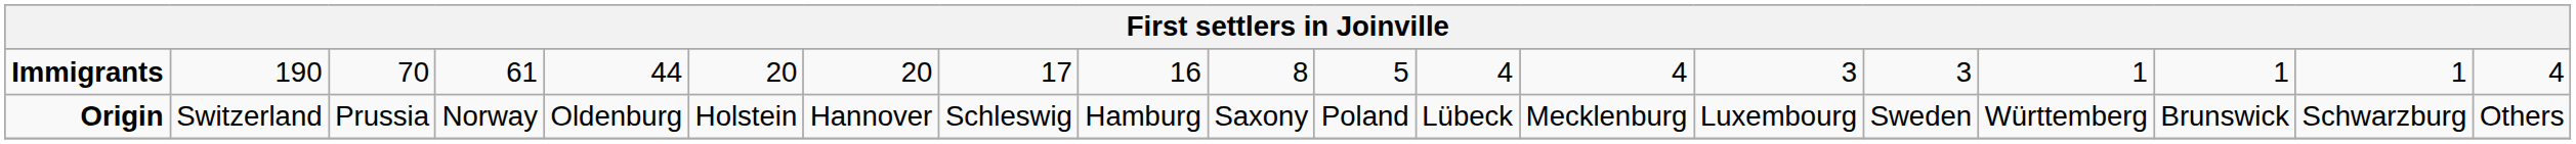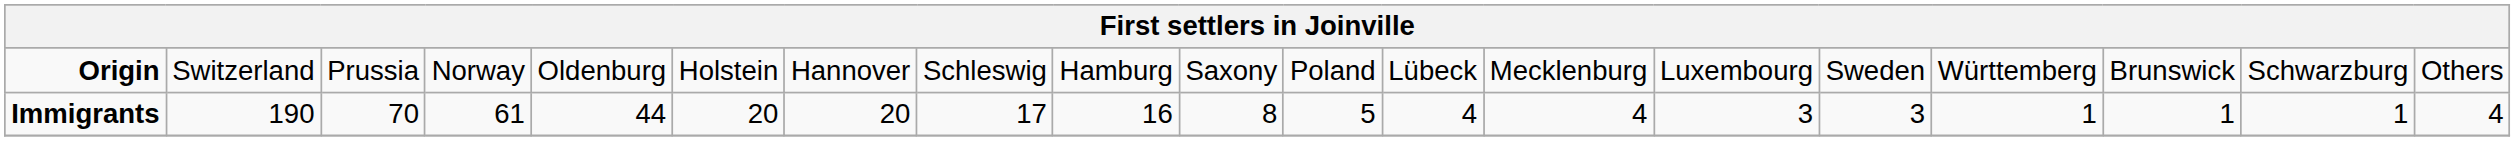 <table class="wikitable" style="text-align:right; margin:auto;">
 <tr>
 <th colspan="19">First settlers in Joinville</th>
+</tr>
+<tr>
+<td><strong>Origin</strong></td>
+<td>Switzerland</td>
+<td>Prussia</td>
+<td>Norway</td>
+<td>Oldenburg</td>
+<td>Holstein</td>
+<td>Hannover</td>
+<td>Schleswig</td>
+<td>Hamburg</td>
+<td>Saxony</td>
+<td>Poland</td>
+<td>Lübeck</td>
+<td>Mecklenburg</td>
+<td>Luxembourg</td>
+<td>Sweden</td>
+<td>Württemberg</td>
+<td>Brunswick</td>
+<td>Schwarzburg</td>
+<td>Others</td>
 </tr>
 <tr>
 <td><strong>Immigrants</strong></td>
 <td>190</td>
 <td>70</td>
 <td>61</td>
 <td>44</td>
 <td>20</td>
 <td>20</td>
 <td>17</td>
 <td>16</td>
 <td>8</td>
 <td>5</td>
 <td>4</td>
 <td>4</td>
 <td>3</td>
 <td>3</td>
 <td>1</td>
 <td>1</td>
 <td>1</td>
 <td>4</td>
 </tr>
 <tr>
-<td><strong>Origin</strong></td>
-<td>Switzerland</td>
-<td>Prussia</td>
-<td>Norway</td>
-<td>Oldenburg</td>
-<td>Holstein</td>
-<td>Hannover</td>
-<td>Schleswig</td>
-<td>Hamburg</td>
-<td>Saxony</td>
-<td>Poland</td>
-<td>Lübeck</td>
-<td>Mecklenburg</td>
-<td>Luxembourg</td>
-<td>Sweden</td>
-<td>Württemberg</td>
-<td>Brunswick</td>
-<td>Schwarzburg</td>
-<td>Others</td>
-</tr>
-<tr>
 </tr>
 </table>
